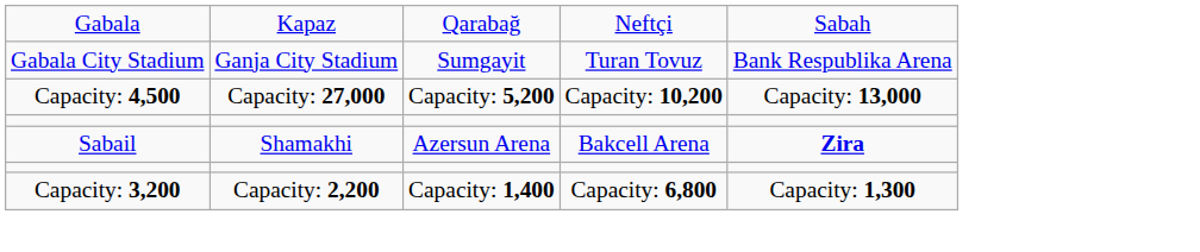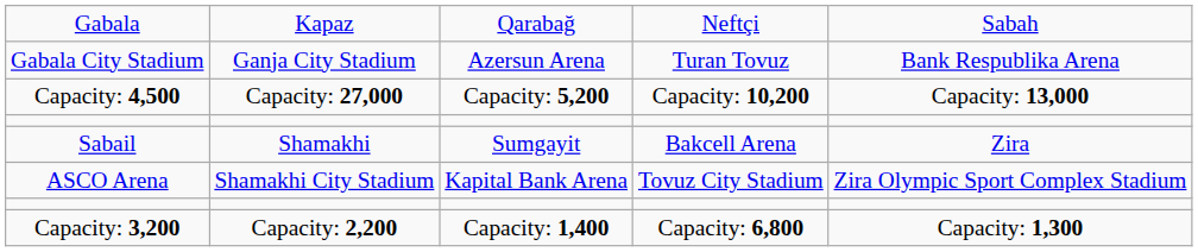 <table class="wikitable" style="text-align:center">
 <tr>
 <td><a href='#'>Gabala</a></td>
 <td><a href='#'>Kapaz</a></td>
 <td><a href='#'>Qarabağ</a></td>
 <td><a href='#'>Neftçi</a></td>
 <td><a href='#'>Sabah</a></td>
 </tr>
 <tr>
 <td><a href='#'>Gabala City Stadium</a></td>
 <td><a href='#'>Ganja City Stadium</a></td>
-<td><a href='#'>Sumgayit</a></td>
+<td><a href='#'>Azersun Arena</a></td>
 <td><a href='#'>Turan Tovuz</a></td>
 <td><a href='#'>Bank Respublika Arena</a></td>
 </tr>
 <tr>
 <td>Capacity: <strong>4,500</strong></td>
 <td>Capacity: <strong>27,000</strong></td>
 <td>Capacity: <strong>5,200</strong></td>
 <td>Capacity: <strong>10,200</strong></td>
 <td>Capacity: <strong>13,000</strong></td>
 </tr>
 <tr>
 <td></td>
 <td></td>
 <td></td>
 <td></td>
 <td></td>
 </tr>
 <tr>
 <td><a href='#'>Sabail</a></td>
 <td><a href='#'>Shamakhi</a></td>
-<td><a href='#'>Azersun Arena</a></td>
+<td><a href='#'>Sumgayit</a></td>
 <td><a href='#'>Bakcell Arena</a></td>
-<td><strong><a href='#'>Zira</a></strong></td>
+<td><a href='#'>Zira</a></td>
+</tr>
+<tr>
+<td><a href='#'>ASCO Arena</a></td>
+<td><a href='#'>Shamakhi City Stadium</a></td>
+<td><a href='#'>Kapital Bank Arena</a></td>
+<td><a href='#'>Tovuz City Stadium</a></td>
+<td><a href='#'>Zira Olympic Sport Complex Stadium</a></td>
 </tr>
 <tr>
 <td></td>
 <td></td>
 <td></td>
 <td></td>
 <td></td>
 </tr>
 <tr>
 <td>Capacity: <strong>3,200</strong></td>
 <td>Capacity: <strong>2,200</strong></td>
 <td>Capacity: <strong>1,400</strong></td>
 <td>Capacity: <strong>6,800</strong></td>
 <td>Capacity: <strong>1,300</strong></td>
 </tr>
 </table>
